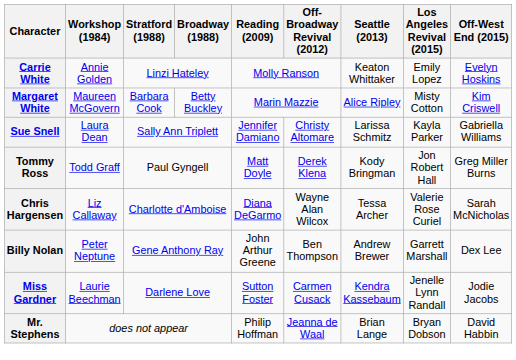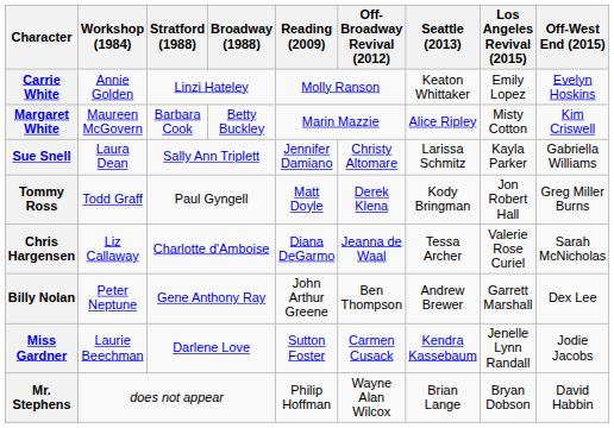 <table class="wikitable sortable" style="width:100%;">
 <tr>
 <th scope="col">Character</th>
 <th scope="col" class="unsortable">Workshop (1984)</th>
 <th scope="col" class="unsortable">Stratford (1988)</th>
 <th scope="col" class="unsortable">Broadway (1988)</th>
 <th scope="col" class="unsortable">Reading (2009)</th>
 <th scope="col" class="unsortable">Off-Broadway Revival (2012)</th>
 <th scope="col" class="unsortable">Seattle (2013)</th>
 <th scope="col" class="unsortable">Los Angeles Revival (2015)</th>
 <th scope="col" class="unsortable">Off-West End (2015)</th>
 </tr>
 <tr>
 <th scope="row" align="center"><a href='#'>Carrie White</a></th>
 <td style="text-align:center;"><a href='#'>Annie Golden</a></td>
 <td colspan="2" style="text-align:center;"><a href='#'>Linzi Hateley</a></td>
 <td colspan="2" style="text-align:center;"><a href='#'>Molly Ranson</a></td>
 <td style="text-align:center;">Keaton Whittaker</td>
 <td style="text-align:center;">Emily Lopez</td>
 <td style="text-align:center;"><a href='#'>Evelyn Hoskins</a></td>
 </tr>
 <tr>
 <th scope="row"><a href='#'>Margaret White</a></th>
 <td style="text-align:center;"><a href='#'>Maureen McGovern</a></td>
 <td style="text-align:center;"><a href='#'>Barbara Cook</a></td>
 <td style="text-align:center;"><a href='#'>Betty Buckley</a></td>
 <td colspan="2" style="text-align:center;"><a href='#'>Marin Mazzie</a></td>
 <td style="text-align:center;"><a href='#'>Alice Ripley</a></td>
 <td style="text-align:center;">Misty Cotton</td>
 <td style="text-align:center;"><a href='#'>Kim Criswell</a></td>
 </tr>
 <tr>
 <th scope="row"><a href='#'>Sue Snell</a></th>
 <td style="text-align:center;"><a href='#'>Laura Dean</a></td>
 <td colspan="2" style="text-align:center;"><a href='#'>Sally Ann Triplett</a></td>
 <td style="text-align:center;"><a href='#'>Jennifer Damiano</a></td>
 <td style="text-align:center;"><a href='#'>Christy Altomare</a></td>
 <td style="text-align:center;">Larissa Schmitz</td>
 <td style="text-align:center;">Kayla Parker</td>
 <td style="text-align:center;">Gabriella Williams</td>
 </tr>
 <tr>
 <th scope="row">Tommy Ross</th>
 <td style="text-align:center;"><a href='#'>Todd Graff</a></td>
 <td colspan="2" style="text-align:center;">Paul Gyngell</td>
 <td style="text-align:center;"><a href='#'>Matt Doyle</a></td>
 <td style="text-align:center;"><a href='#'>Derek Klena</a></td>
 <td style="text-align:center;">Kody Bringman</td>
 <td style="text-align:center;">Jon Robert Hall</td>
 <td style="text-align:center;">Greg Miller Burns</td>
 </tr>
 <tr>
 <th scope="row">Chris Hargensen</th>
 <td style="text-align:center;"><a href='#'>Liz Callaway</a></td>
 <td colspan="2" style="text-align:center;"><a href='#'>Charlotte d'Amboise</a></td>
 <td style="text-align:center;"><a href='#'>Diana DeGarmo</a></td>
-<td style="text-align:center;">Wayne Alan Wilcox</td>
+<td style="text-align:center;"><a href='#'>Jeanna de Waal</a></td>
 <td style="text-align:center;">Tessa Archer</td>
 <td style="text-align:center;">Valerie Rose Curiel</td>
 <td style="text-align:center;">Sarah McNicholas</td>
 </tr>
 <tr>
 <th scope="row">Billy Nolan</th>
 <td style="text-align:center;"><a href='#'>Peter Neptune</a></td>
 <td colspan="2" style="text-align:center;"><a href='#'>Gene Anthony Ray</a></td>
 <td style="text-align:center;">John Arthur Greene</td>
 <td style="text-align:center;">Ben Thompson</td>
 <td style="text-align:center;">Andrew Brewer</td>
 <td style="text-align:center;">Garrett Marshall</td>
 <td style="text-align:center;">Dex Lee</td>
 </tr>
 <tr>
 <th scope="row"><a href='#'>Miss Gardner</a></th>
 <td style="text-align:center;"><a href='#'>Laurie Beechman</a></td>
 <td colspan="2" style="text-align:center;"><a href='#'>Darlene Love</a></td>
 <td style="text-align:center;"><a href='#'>Sutton Foster</a></td>
 <td style="text-align:center;"><a href='#'>Carmen Cusack</a></td>
 <td style="text-align:center;"><a href='#'>Kendra Kassebaum</a></td>
 <td style="text-align:center;">Jenelle Lynn Randall</td>
 <td style="text-align:center;">Jodie Jacobs</td>
 </tr>
 <tr>
 <th scope="row">Mr. Stephens</th>
 <td style="text-align:center;"colspan="3"><em>does not appear</em></td>
 <td style="text-align:center;">Philip Hoffman</td>
-<td style="text-align:center;"><a href='#'>Jeanna de Waal</a></td>
+<td style="text-align:center;">Wayne Alan Wilcox</td>
 <td style="text-align:center;">Brian Lange</td>
 <td style="text-align:center;">Bryan Dobson</td>
 <td style="text-align:center;">David Habbin</td>
 </tr>
 </table>
